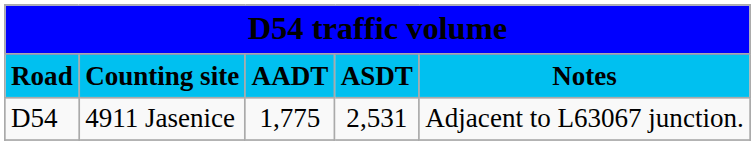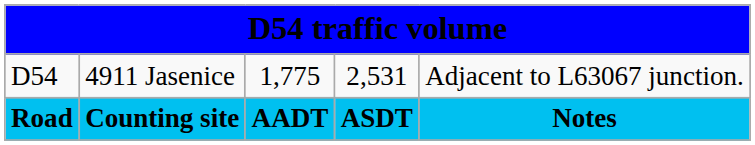 <table class="wikitable">
 <tr>
 <td colspan=5 bgcolor=blue align=center style=margin-top:15><span><big><strong>D54 traffic volume</strong></big></span></td>
+</tr>
+<tr>
+<td> D54</td>
+<td>4911 Jasenice</td>
+<td align=center>1,775</td>
+<td align=center>2,531</td>
+<td>Adjacent to L63067 junction.</td>
 </tr>
 <tr>
 <td align=center bgcolor=00c0f0><strong>Road</strong></td>
 <td align=center bgcolor=00c0f0><strong>Counting site</strong></td>
 <td align=center bgcolor=00c0f0><strong>AADT</strong></td>
 <td align=center bgcolor=00c0f0><strong>ASDT</strong></td>
 <td align=center bgcolor=00c0f0><strong>Notes</strong></td>
 </tr>
-<tr>
-<td> D54</td>
-<td>4911 Jasenice</td>
-<td align=center>1,775</td>
-<td align=center>2,531</td>
-<td>Adjacent to L63067 junction.</td>
-</tr>
 </table>
